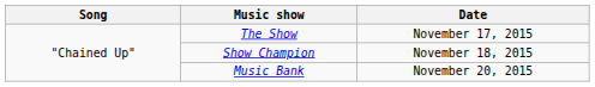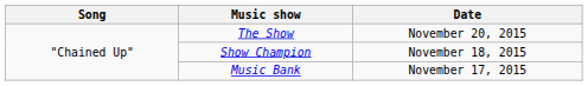 <table class="wikitable" style="text-align:center; width:650px;">
 <tr>
 <th style="width:150px;">Song</th>
 <th style="width:150px;">Music show</th>
 <th style="width:200px;">Date</th>
 </tr>
 <tr>
 <td rowspan="3">"Chained Up"</td>
 <td><em><a href='#'>The Show</a></em></td>
-<td>November 17, 2015</td>
+<td>November 20, 2015</td>
 </tr>
 <tr>
 <td><em><a href='#'>Show Champion</a></em></td>
 <td>November 18, 2015</td>
 </tr>
 <tr>
 <td><em><a href='#'>Music Bank</a></em></td>
-<td>November 20, 2015</td>
+<td>November 17, 2015</td>
 </tr>
 </table>
